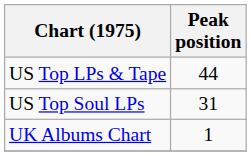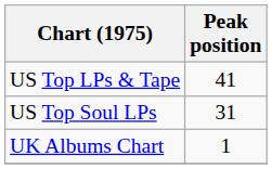 <table class="wikitable">
 <tr>
 <th>Chart (1975)</th>
 <th>Peak<br>position</th>
 </tr>
 <tr>
 <td>US <a href='#'>Top LPs & Tape</a></td>
-<td align="center">44</td>
+<td align="center">41</td>
 </tr>
 <tr>
 <td>US <a href='#'>Top Soul LPs</a></td>
 <td align="center">31</td>
 </tr>
 <tr>
 <td><a href='#'>UK Albums Chart</a></td>
 <td align="center">1</td>
 </tr>
 <tr>
 </tr>
 </table>
